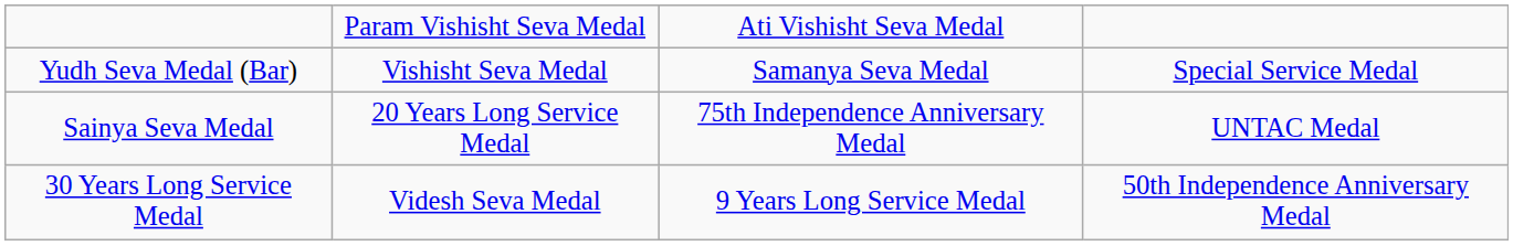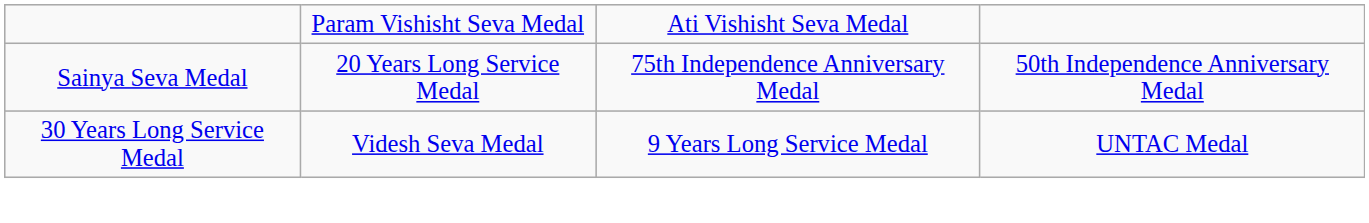 <table class="wikitable" style="margin:1em auto; text-align:center;">
 <tr>
 <td></td>
 <td><a href='#'>Param Vishisht Seva Medal</a></td>
 <td><a href='#'>Ati Vishisht Seva Medal</a></td>
 <td></td>
 </tr>
 <tr>
-<td><a href='#'>Yudh Seva Medal</a> (<a href='#'>Bar</a>)</td>
-<td><a href='#'>Vishisht Seva Medal</a></td>
-<td><a href='#'>Samanya Seva Medal</a></td>
-<td><a href='#'>Special Service Medal</a></td>
-</tr>
-<tr>
 <td><a href='#'>Sainya Seva Medal</a></td>
 <td><a href='#'>20 Years Long Service Medal</a></td>
 <td><a href='#'>75th Independence Anniversary Medal</a></td>
-<td><a href='#'>UNTAC Medal</a></td>
+<td><a href='#'>50th Independence Anniversary Medal</a></td>
 </tr>
 <tr>
 <td><a href='#'>30 Years Long Service Medal</a></td>
 <td><a href='#'>Videsh Seva Medal</a></td>
 <td><a href='#'>9 Years Long Service Medal</a></td>
-<td><a href='#'>50th Independence Anniversary Medal</a></td>
+<td><a href='#'>UNTAC Medal</a></td>
 </tr>
 </table>
